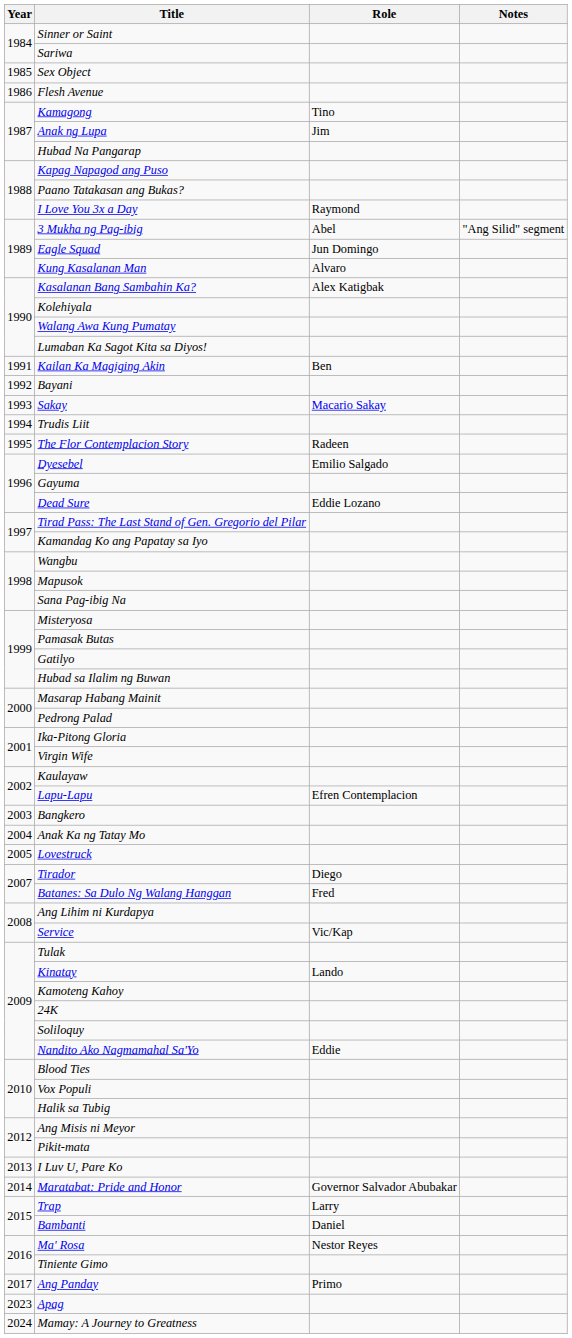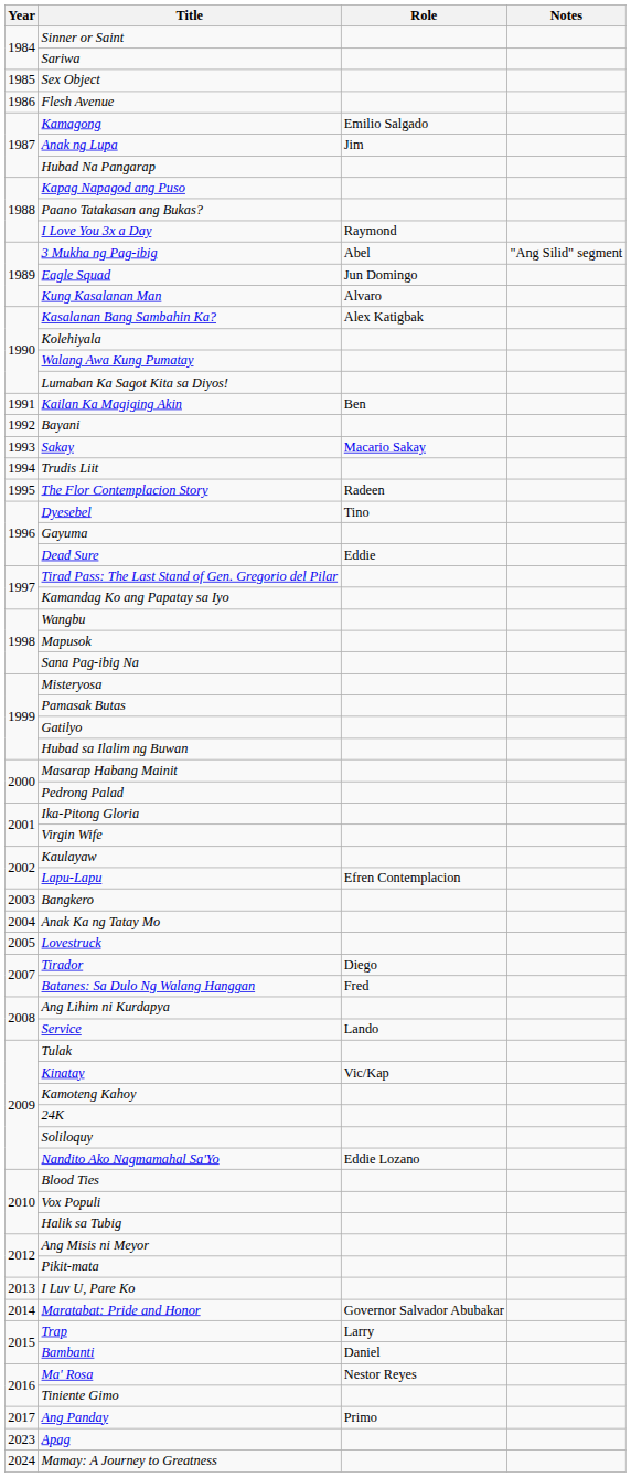 <table class="wikitable">
 <tr>
 <th>Year</th>
 <th>Title</th>
 <th>Role</th>
 <th>Notes</th>
 </tr>
 <tr>
 <td rowspan="2">1984</td>
 <td><em>Sinner or Saint</em></td>
 <td></td>
 <td></td>
 </tr>
 <tr>
 <td><em>Sariwa</em></td>
 <td></td>
 <td></td>
 </tr>
 <tr>
 <td>1985</td>
 <td><em>Sex Object</em></td>
 <td></td>
 <td></td>
 </tr>
 <tr>
 <td>1986</td>
 <td><em>Flesh Avenue</em></td>
 <td></td>
 <td></td>
 </tr>
 <tr>
 <td rowspan="3">1987</td>
 <td><em><a href='#'>Kamagong</a></em></td>
-<td>Tino</td>
+<td>Emilio Salgado</td>
 <td></td>
 </tr>
 <tr>
 <td><em><a href='#'>Anak ng Lupa</a></em></td>
 <td>Jim</td>
 <td></td>
 </tr>
 <tr>
 <td><em>Hubad Na Pangarap</em></td>
 <td></td>
 <td></td>
 </tr>
 <tr>
 <td rowspan="3">1988</td>
 <td><em><a href='#'>Kapag Napagod ang Puso</a></em></td>
 <td></td>
 <td></td>
 </tr>
 <tr>
 <td><em>Paano Tatakasan ang Bukas?</em></td>
 <td></td>
 <td></td>
 </tr>
 <tr>
 <td><em><a href='#'>I Love You 3x a Day</a></em></td>
 <td>Raymond</td>
 <td></td>
 </tr>
 <tr>
 <td rowspan="3">1989</td>
 <td><em><a href='#'>3 Mukha ng Pag-ibig</a></em></td>
 <td>Abel</td>
 <td>"Ang Silid" segment</td>
 </tr>
 <tr>
 <td><em><a href='#'>Eagle Squad</a></em></td>
 <td>Jun Domingo</td>
 <td></td>
 </tr>
 <tr>
 <td><em><a href='#'>Kung Kasalanan Man</a></em></td>
 <td>Alvaro</td>
 <td></td>
 </tr>
 <tr>
 <td rowspan="4">1990</td>
 <td><em><a href='#'>Kasalanan Bang Sambahin Ka?</a></em></td>
 <td>Alex Katigbak</td>
 <td></td>
 </tr>
 <tr>
 <td><em>Kolehiyala</em></td>
 <td></td>
 <td></td>
 </tr>
 <tr>
 <td><em><a href='#'>Walang Awa Kung Pumatay</a></em></td>
 <td></td>
 <td></td>
 </tr>
 <tr>
 <td><em>Lumaban Ka Sagot Kita sa Diyos!</em></td>
 <td></td>
 <td></td>
 </tr>
 <tr>
 <td>1991</td>
 <td><em><a href='#'>Kailan Ka Magiging Akin</a></em></td>
 <td>Ben</td>
 <td></td>
 </tr>
 <tr>
 <td>1992</td>
 <td><em>Bayani</em></td>
 <td></td>
 <td></td>
 </tr>
 <tr>
 <td>1993</td>
 <td><em><a href='#'>Sakay</a></em></td>
 <td><a href='#'>Macario Sakay</a></td>
 <td></td>
 </tr>
 <tr>
 <td>1994</td>
 <td><em>Trudis Liit</em></td>
 <td></td>
 <td></td>
 </tr>
 <tr>
 <td>1995</td>
 <td><em><a href='#'>The Flor Contemplacion Story</a></em></td>
 <td>Radeen</td>
 <td></td>
 </tr>
 <tr>
 <td rowspan="3">1996</td>
 <td><em><a href='#'>Dyesebel</a></em> </td>
-<td>Emilio Salgado</td>
+<td>Tino</td>
 <td></td>
 </tr>
 <tr>
 <td><em>Gayuma</em></td>
 <td></td>
 <td></td>
 </tr>
 <tr>
 <td><em><a href='#'>Dead Sure</a></em></td>
-<td>Eddie Lozano</td>
+<td>Eddie</td>
 <td></td>
 </tr>
 <tr>
 <td rowspan="2">1997</td>
 <td><em><a href='#'>Tirad Pass: The Last Stand of Gen. Gregorio del Pilar</a></em></td>
 <td></td>
 <td></td>
 </tr>
 <tr>
 <td><em>Kamandag Ko ang Papatay sa Iyo</em></td>
 <td></td>
 <td></td>
 </tr>
 <tr>
 <td rowspan="3">1998</td>
 <td><em>Wangbu</em></td>
 <td></td>
 <td></td>
 </tr>
 <tr>
 <td><em>Mapusok</em></td>
 <td></td>
 <td></td>
 </tr>
 <tr>
 <td><em>Sana Pag-ibig Na</em></td>
 <td></td>
 <td></td>
 </tr>
 <tr>
 <td rowspan="4">1999</td>
 <td><em>Misteryosa</em></td>
 <td></td>
 <td></td>
 </tr>
 <tr>
 <td><em>Pamasak Butas</em></td>
 <td></td>
 <td></td>
 </tr>
 <tr>
 <td><em>Gatilyo</em></td>
 <td></td>
 <td></td>
 </tr>
 <tr>
 <td><em>Hubad sa Ilalim ng Buwan</em></td>
 <td></td>
 <td></td>
 </tr>
 <tr>
 <td rowspan="2">2000</td>
 <td><em>Masarap Habang Mainit</em></td>
 <td></td>
 <td></td>
 </tr>
 <tr>
 <td><em>Pedrong Palad</em></td>
 <td></td>
 <td></td>
 </tr>
 <tr>
 <td rowspan="2">2001</td>
 <td><em>Ika-Pitong Gloria</em></td>
 <td></td>
 <td></td>
 </tr>
 <tr>
 <td><em>Virgin Wife</em></td>
 <td></td>
 <td></td>
 </tr>
 <tr>
 <td rowspan="2">2002</td>
 <td><em>Kaulayaw</em></td>
 <td></td>
 <td></td>
 </tr>
 <tr>
 <td><em><a href='#'>Lapu-Lapu</a></em></td>
 <td>Efren Contemplacion</td>
 <td></td>
 </tr>
 <tr>
 <td>2003</td>
 <td><em>Bangkero</em></td>
 <td></td>
 <td></td>
 </tr>
 <tr>
 <td>2004</td>
 <td><em>Anak Ka ng Tatay Mo</em></td>
 <td></td>
 <td></td>
 </tr>
 <tr>
 <td>2005</td>
 <td><em><a href='#'>Lovestruck</a></em></td>
 <td></td>
 <td></td>
 </tr>
 <tr>
 <td rowspan="2">2007</td>
 <td><em><a href='#'>Tirador</a></em></td>
 <td>Diego</td>
 <td></td>
 </tr>
 <tr>
 <td><em><a href='#'>Batanes: Sa Dulo Ng Walang Hanggan</a></em></td>
 <td>Fred</td>
 <td></td>
 </tr>
 <tr>
 <td rowspan="2">2008</td>
 <td><em>Ang Lihim ni Kurdapya</em></td>
 <td></td>
 <td></td>
 </tr>
 <tr>
 <td><em><a href='#'>Service</a></em></td>
-<td>Vic/Kap</td>
+<td>Lando</td>
 <td></td>
 </tr>
 <tr>
 <td rowspan="6">2009</td>
 <td><em>Tulak</em></td>
 <td></td>
 <td></td>
 </tr>
 <tr>
 <td><em><a href='#'>Kinatay</a></em></td>
-<td>Lando</td>
+<td>Vic/Kap</td>
 <td></td>
 </tr>
 <tr>
 <td><em>Kamoteng Kahoy</em></td>
 <td></td>
 <td></td>
 </tr>
 <tr>
 <td><em>24K</em></td>
 <td></td>
 <td></td>
 </tr>
 <tr>
 <td><em>Soliloquy</em></td>
 <td></td>
 <td></td>
 </tr>
 <tr>
 <td><em><a href='#'>Nandito Ako Nagmamahal Sa'Yo</a></em></td>
-<td>Eddie</td>
+<td>Eddie Lozano</td>
 <td></td>
 </tr>
 <tr>
 <td rowspan="3">2010</td>
 <td><em>Blood Ties</em></td>
 <td></td>
 <td></td>
 </tr>
 <tr>
 <td><em>Vox Populi</em></td>
 <td></td>
 <td></td>
 </tr>
 <tr>
 <td><em>Halik sa Tubig</em></td>
 <td></td>
 <td></td>
 </tr>
 <tr>
 <td rowspan="2">2012</td>
 <td><em>Ang Misis ni Meyor</em></td>
 <td></td>
 <td></td>
 </tr>
 <tr>
 <td><em>Pikit-mata</em></td>
 <td></td>
 <td></td>
 </tr>
 <tr>
 <td>2013</td>
 <td><em>I Luv U, Pare Ko</em></td>
 <td></td>
 <td></td>
 </tr>
 <tr>
 <td>2014</td>
 <td><em><a href='#'>Maratabat: Pride and Honor</a></em></td>
 <td>Governor Salvador Abubakar</td>
 <td></td>
 </tr>
 <tr>
 <td rowspan="2">2015</td>
 <td><em><a href='#'>Trap</a></em></td>
 <td>Larry</td>
 <td></td>
 </tr>
 <tr>
 <td><em><a href='#'>Bambanti</a></em></td>
 <td>Daniel</td>
 <td></td>
 </tr>
 <tr>
 <td rowspan="2">2016</td>
 <td><em><a href='#'>Ma' Rosa</a></em></td>
 <td>Nestor Reyes</td>
 <td></td>
 </tr>
 <tr>
 <td><em>Tiniente Gimo</em></td>
 <td></td>
 <td></td>
 </tr>
 <tr>
 <td>2017</td>
 <td><em><a href='#'>Ang Panday</a></em></td>
 <td>Primo</td>
 <td></td>
 </tr>
 <tr>
 <td>2023</td>
 <td><em><a href='#'>Apag</a></em></td>
 <td></td>
 <td></td>
 </tr>
 <tr>
 <td>2024</td>
 <td><em>Mamay: A Journey to Greatness</em></td>
 <td></td>
 <td></td>
 </tr>
 </table>
